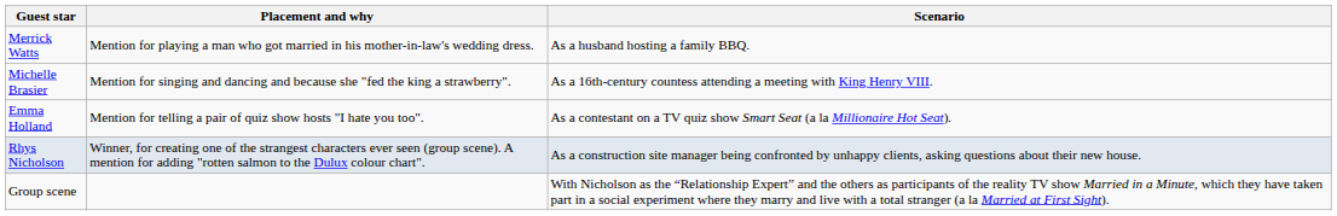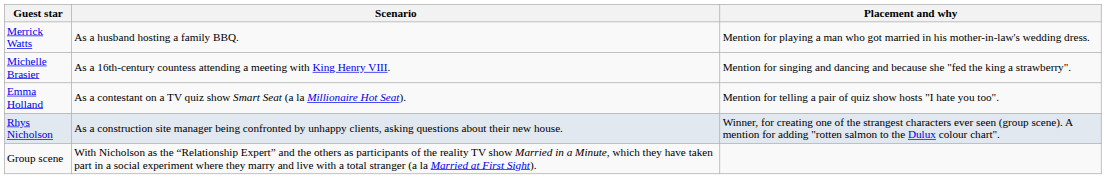 <table class="wikitable">
 <tr>
 <th>Guest star</th>
+<th>Scenario</th>
 <th>Placement and why</th>
-<th>Scenario</th>
 </tr>
 <tr>
 <td><a href='#'>Merrick Watts</a></td>
+<td>As a husband hosting a family BBQ.</td>
 <td>Mention for playing a man who got married in his mother-in-law's wedding dress.</td>
-<td>As a husband hosting a family BBQ.</td>
 </tr>
 <tr>
 <td><a href='#'>Michelle Brasier</a></td>
+<td>As a 16th-century countess attending a meeting with <a href='#'>King Henry VIII</a>.</td>
 <td>Mention for singing and dancing and because she "fed the king a strawberry".</td>
-<td>As a 16th-century countess attending a meeting with <a href='#'>King Henry VIII</a>.</td>
 </tr>
 <tr>
 <td><a href='#'>Emma Holland</a></td>
+<td>As a contestant on a TV quiz show <em>Smart Seat</em> (a la <em><a href='#'>Millionaire Hot Seat</a></em>).</td>
 <td>Mention for telling a pair of quiz show hosts "I hate you too".</td>
-<td>As a contestant on a TV quiz show <em>Smart Seat</em> (a la <em><a href='#'>Millionaire Hot Seat</a></em>).</td>
 </tr>
 <tr style="background:#E1E8EF;">
 <td><a href='#'>Rhys Nicholson</a></td>
+<td>As a construction site manager being confronted by unhappy clients, asking questions about their new house.</td>
 <td>Winner, for creating one of the strangest characters ever seen (group scene). A mention for adding "rotten salmon to the <a href='#'>Dulux</a> colour chart".</td>
-<td>As a construction site manager being confronted by unhappy clients, asking questions about their new house.</td>
 </tr>
 <tr>
 <td>Group scene</td>
+<td>With Nicholson as the “Relationship Expert” and the others as participants of the reality TV show <em>Married in a Minute</em>, which they have taken part in a social experiment where they marry and live with a total stranger (a la <em><a href='#'>Married at First Sight</a></em>).</td>
 <td></td>
-<td>With Nicholson as the “Relationship Expert” and the others as participants of the reality TV show <em>Married in a Minute</em>, which they have taken part in a social experiment where they marry and live with a total stranger (a la <em><a href='#'>Married at First Sight</a></em>).</td>
 </tr>
 </table>
